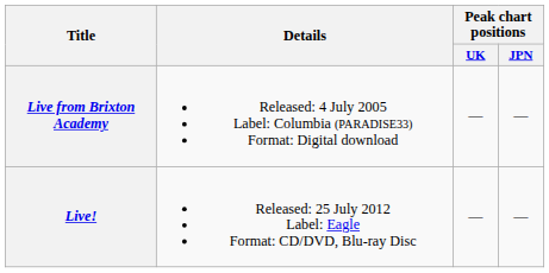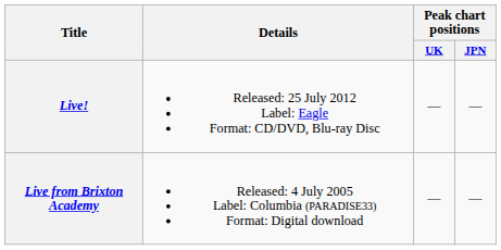 <table class="wikitable plainrowheaders" style="text-align:center;">
 <tr>
 <th scope="col" rowspan="2" style="width:10em;">Title</th>
 <th scope="col" rowspan="2" style="width:20em;">Details</th>
 <th scope="col" colspan="2">Peak chart positions</th>
 </tr>
 <tr>
 <th scope="col" style="width:3em;font-size:90%;"><a href='#'>UK</a><br></th>
 <th scope="col" style="width:3em;font-size:90%;"><a href='#'>JPN</a><br></th>
 </tr>
 <tr>
+<th scope="row"><em><a href='#'>Live!</a></em></th>
+<td><br><ul><li>Released: 25 July 2012</li><li>Label: <a href='#'>Eagle</a></li><li>Format: CD/DVD, Blu-ray Disc</li></ul></td>
+<td>—</td>
+<td>—</td>
+</tr>
+<tr>
 <th scope="row"><em><a href='#'>Live from Brixton Academy</a></em></th>
 <td><br><ul><li>Released: 4 July 2005</li><li>Label: Columbia <small>(PARADISE33)</small></li><li>Format: Digital download</li></ul></td>
 <td>—</td>
 <td>—</td>
 </tr>
-<tr>
-<th scope="row"><em><a href='#'>Live!</a></em></th>
-<td><br><ul><li>Released: 25 July 2012</li><li>Label: <a href='#'>Eagle</a></li><li>Format: CD/DVD, Blu-ray Disc</li></ul></td>
-<td>—</td>
-<td>—</td>
-</tr>
 </table>
